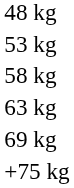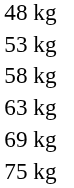 <table>
 <tr>
 <td>48 kg</td>
 <td></td>
 <td></td>
 <td></td>
 </tr>
 <tr>
 <td>53 kg</td>
 <td></td>
 <td></td>
 <td></td>
 </tr>
 <tr>
 <td>58 kg</td>
 <td></td>
 <td></td>
 <td></td>
 </tr>
 <tr>
 <td>63 kg</td>
 <td></td>
 <td></td>
 <td></td>
 </tr>
 <tr>
 <td>69 kg</td>
 <td></td>
 <td></td>
 <td></td>
 </tr>
 <tr>
-<td>+75 kg</td>
+<td>75 kg</td>
 <td></td>
 <td></td>
 <td></td>
 </tr>
 </table>
